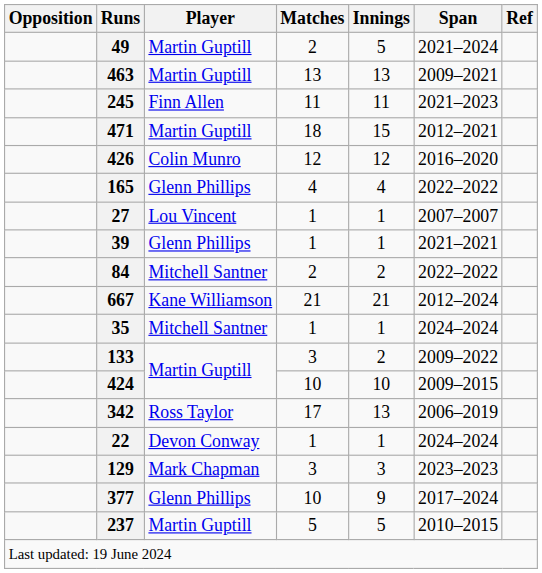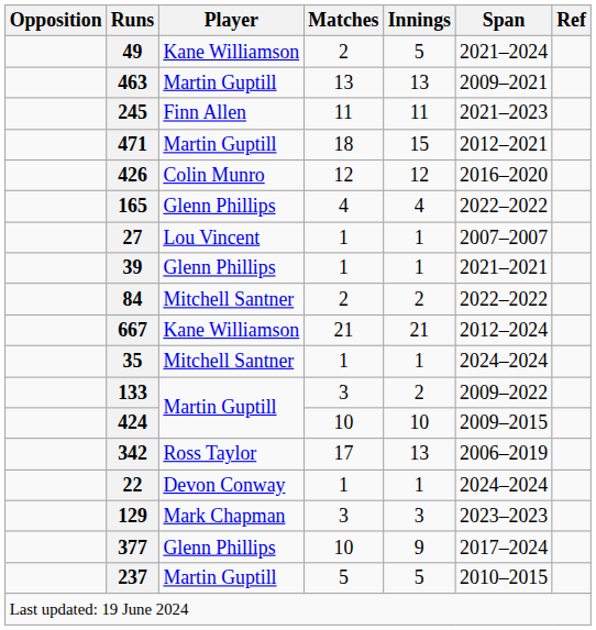 <table class="wikitable plainrowheaders sortable">
 <tr>
 <th scope="col">Opposition</th>
 <th scope="col">Runs</th>
 <th scope="col">Player</th>
 <th scope="col">Matches</th>
 <th scope="col">Innings</th>
 <th scope="col">Span</th>
 <th scope="col">Ref</th>
 </tr>
 <tr>
 <td></td>
 <th>49</th>
-<td><a href='#'>Martin Guptill</a></td>
+<td><a href='#'>Kane Williamson</a></td>
 <td align=center>2</td>
 <td align=center>5</td>
 <td>2021–2024</td>
 <td></td>
 </tr>
 <tr>
 <td></td>
 <th>463</th>
 <td><a href='#'>Martin Guptill</a></td>
 <td align=center>13</td>
 <td align=center>13</td>
 <td>2009–2021</td>
 <td></td>
 </tr>
 <tr>
 <td></td>
 <th>245</th>
 <td><a href='#'>Finn Allen</a></td>
 <td align=center>11</td>
 <td align=center>11</td>
 <td>2021–2023</td>
 <td></td>
 </tr>
 <tr>
 <td></td>
 <th>471</th>
 <td><a href='#'>Martin Guptill</a></td>
 <td align=center>18</td>
 <td align=center>15</td>
 <td>2012–2021</td>
 <td></td>
 </tr>
 <tr>
 <td></td>
 <th>426</th>
 <td><a href='#'>Colin Munro</a></td>
 <td align=center>12</td>
 <td align=center>12</td>
 <td>2016–2020</td>
 <td></td>
 </tr>
 <tr>
 <td></td>
 <th>165</th>
 <td><a href='#'>Glenn Phillips</a></td>
 <td align=center>4</td>
 <td align=center>4</td>
 <td>2022–2022</td>
 <td></td>
 </tr>
 <tr>
 <td></td>
 <th>27</th>
 <td><a href='#'>Lou Vincent</a></td>
 <td align=center>1</td>
 <td align=center>1</td>
 <td>2007–2007</td>
 <td></td>
 </tr>
 <tr>
 <td></td>
 <th>39</th>
 <td><a href='#'>Glenn Phillips</a></td>
 <td align=center>1</td>
 <td align=center>1</td>
 <td>2021–2021</td>
 <td></td>
 </tr>
 <tr>
 <td></td>
 <th>84</th>
 <td><a href='#'>Mitchell Santner</a></td>
 <td align=center>2</td>
 <td align=center>2</td>
 <td>2022–2022</td>
 <td></td>
 </tr>
 <tr>
 <td></td>
 <th>667</th>
 <td><a href='#'>Kane Williamson</a></td>
 <td align=center>21</td>
 <td align=center>21</td>
 <td>2012–2024</td>
 <td></td>
 </tr>
 <tr>
 <td></td>
 <th>35</th>
 <td><a href='#'>Mitchell Santner</a></td>
 <td align=center>1</td>
 <td align=center>1</td>
 <td>2024–2024</td>
 <td></td>
 </tr>
 <tr>
 <td></td>
 <th>133</th>
 <td rowspan=2><a href='#'>Martin Guptill</a></td>
 <td align=center>3</td>
 <td align=center>2</td>
 <td>2009–2022</td>
 <td></td>
 </tr>
 <tr>
 <td></td>
 <th>424</th>
 <td align=center>10</td>
 <td align=center>10</td>
 <td>2009–2015</td>
 <td></td>
 </tr>
 <tr>
 <td></td>
 <th>342</th>
 <td><a href='#'>Ross Taylor</a></td>
 <td align=center>17</td>
 <td align=center>13</td>
 <td>2006–2019</td>
 <td></td>
 </tr>
 <tr>
 <td></td>
 <th>22</th>
 <td><a href='#'>Devon Conway</a></td>
 <td align=center>1</td>
 <td align=center>1</td>
 <td>2024–2024</td>
 <td></td>
 </tr>
 <tr>
 <td></td>
 <th>129</th>
 <td><a href='#'>Mark Chapman</a></td>
 <td align=center>3</td>
 <td align=center>3</td>
 <td>2023–2023</td>
 <td></td>
 </tr>
 <tr>
 <td></td>
 <th>377</th>
 <td><a href='#'>Glenn Phillips</a></td>
 <td align=center>10</td>
 <td align=center>9</td>
 <td>2017–2024</td>
 <td></td>
 </tr>
 <tr>
 <td></td>
 <th>237</th>
 <td><a href='#'>Martin Guptill</a></td>
 <td align=center>5</td>
 <td align=center>5</td>
 <td>2010–2015</td>
 <td></td>
 </tr>
 <tr>
 <td colspan=7><small>Last updated: 19 June 2024</small></td>
 </tr>
 </table>
